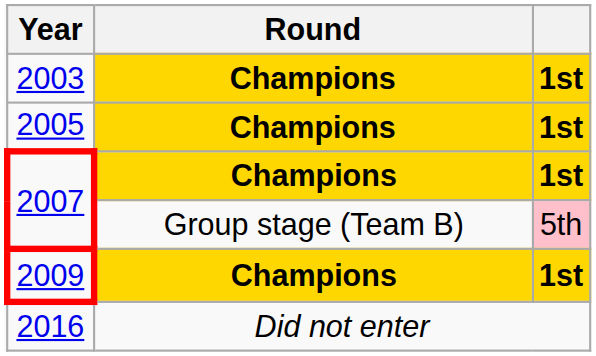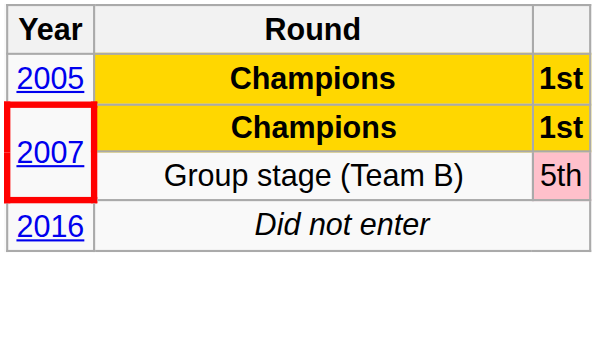 <table class="wikitable" style="text-align: center; font-size:90%">
 <tr>
 <th>Year</th>
 <th style="width:200px">Round</th>
 <th></th>
-</tr>
-<tr>
-<td><a href='#'>2003</a></td>
-<td bgcolor=Gold><strong>Champions</strong></td>
-<td bgcolor=Gold><strong>1st</strong></td>
 </tr>
 <tr>
 <td><a href='#'>2005</a></td>
 <td bgcolor=Gold><strong>Champions</strong></td>
 <td bgcolor=Gold><strong>1st</strong></td>
 </tr>
 <tr>
 <td rowspan="2" style="border: 3px solid red"><a href='#'>2007</a></td>
 <td bgcolor=Gold><strong>Champions</strong></td>
 <td bgcolor=Gold><strong>1st</strong></td>
 </tr>
 <tr>
 <td>Group stage (Team B)</td>
 <td style="background: pink;">5th</td>
 </tr>
 <tr>
-<td style="border: 3px solid red"><a href='#'>2009</a></td>
-<td bgcolor=Gold><strong>Champions</strong></td>
-<td bgcolor=Gold><strong>1st</strong></td>
-</tr>
-<tr>
 <td><a href='#'>2016</a></td>
 <td colspan="2"><em>Did not enter</em></td>
 </tr>
 </table>
